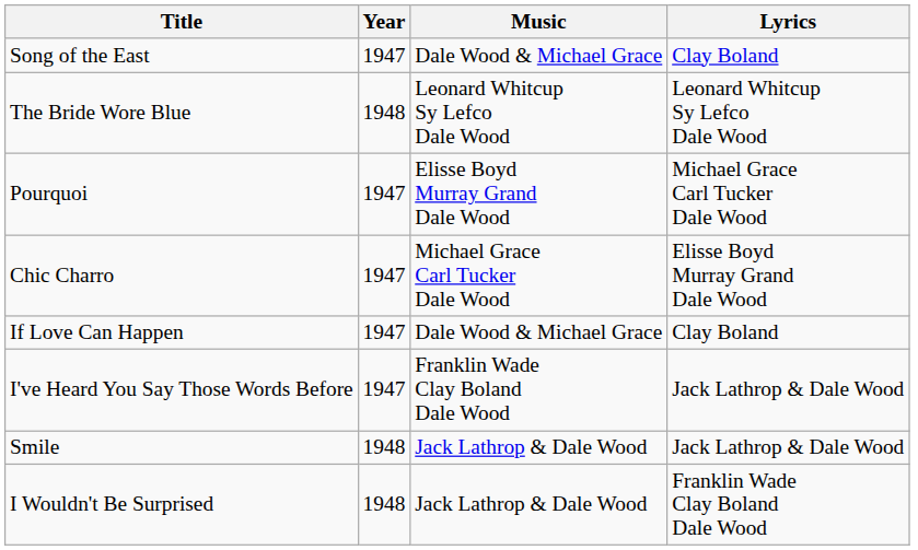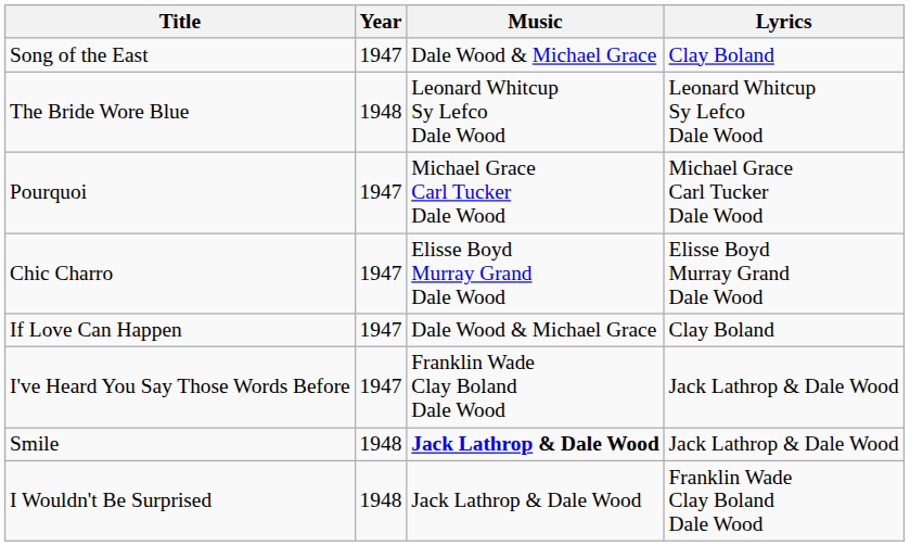 <table class="wikitable">
 <tr>
 <th>Title</th>
 <th>Year</th>
 <th>Music</th>
 <th>Lyrics</th>
 </tr>
 <tr>
 <td>Song of the East</td>
 <td>1947</td>
 <td>Dale Wood & <a href='#'>Michael Grace</a></td>
 <td><a href='#'>Clay Boland</a></td>
 </tr>
 <tr>
 <td>The Bride Wore Blue</td>
 <td>1948</td>
 <td>Leonard Whitcup<br>Sy Lefco<br>Dale Wood</td>
 <td>Leonard Whitcup<br>Sy Lefco<br>Dale Wood</td>
 </tr>
 <tr>
 <td>Pourquoi</td>
 <td>1947</td>
-<td>Elisse Boyd<br><a href='#'>Murray Grand</a><br>Dale Wood</td>
+<td>Michael Grace<br><a href='#'>Carl Tucker</a><br>Dale Wood</td>
 <td>Michael Grace<br>Carl Tucker<br>Dale Wood</td>
 </tr>
 <tr>
 <td>Chic Charro</td>
 <td>1947</td>
-<td>Michael Grace<br><a href='#'>Carl Tucker</a><br>Dale Wood</td>
+<td>Elisse Boyd<br><a href='#'>Murray Grand</a><br>Dale Wood</td>
 <td>Elisse Boyd<br>Murray Grand<br>Dale Wood</td>
 </tr>
 <tr>
 <td>If Love Can Happen</td>
 <td>1947</td>
 <td>Dale Wood & Michael Grace</td>
 <td>Clay Boland</td>
 </tr>
 <tr>
 <td>I've Heard You Say Those Words Before</td>
 <td>1947</td>
 <td>Franklin Wade<br>Clay Boland<br>Dale Wood</td>
 <td>Jack Lathrop & Dale Wood</td>
 </tr>
 <tr>
 <td>Smile</td>
 <td>1948</td>
-<td><a href='#'>Jack Lathrop</a> & Dale Wood</td>
+<td><strong><a href='#'>Jack Lathrop</a> & Dale Wood</strong></td>
 <td>Jack Lathrop & Dale Wood</td>
 </tr>
 <tr>
 <td>I Wouldn't Be Surprised</td>
 <td>1948</td>
 <td>Jack Lathrop & Dale Wood</td>
 <td>Franklin Wade<br>Clay Boland<br>Dale Wood</td>
 </tr>
 </table>
